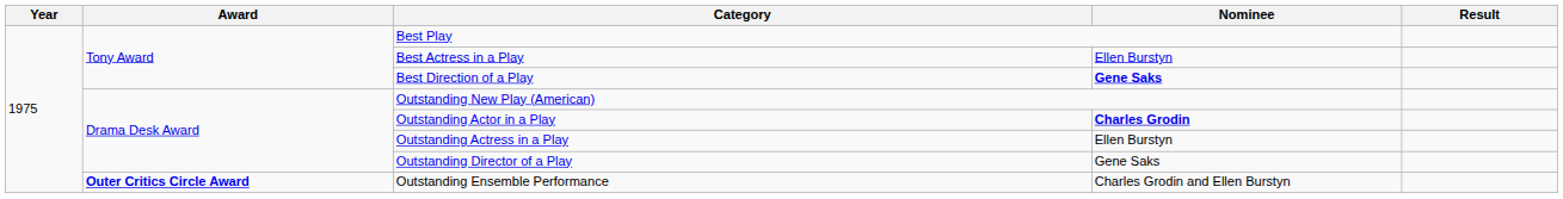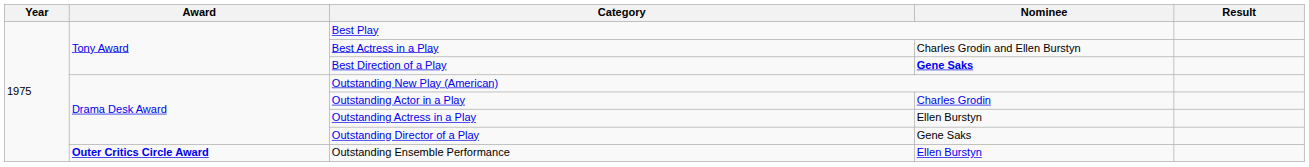 <table class="wikitable" style="width:95%;">
 <tr>
 <th style="width:5%;">Year</th>
 <th style="width:20%;">Award</th>
 <th style="width:45%;">Category</th>
 <th style="width:20%;">Nominee</th>
 <th style="width:10%;">Result</th>
 </tr>
 <tr>
 <td rowspan="8">1975</td>
 <td rowspan="3"><a href='#'>Tony Award</a></td>
 <td colspan="2"><a href='#'>Best Play</a></td>
 <td></td>
 </tr>
 <tr>
 <td><a href='#'>Best Actress in a Play</a></td>
-<td><a href='#'>Ellen Burstyn</a></td>
+<td>Charles Grodin and Ellen Burstyn</td>
 <td></td>
 </tr>
 <tr>
 <td><a href='#'>Best Direction of a Play</a></td>
 <td><strong><a href='#'>Gene Saks</a></strong></td>
 <td></td>
 </tr>
 <tr>
 <td rowspan="4"><a href='#'>Drama Desk Award</a></td>
 <td colspan="2"><a href='#'>Outstanding New Play (American)</a></td>
 <td></td>
 </tr>
 <tr>
 <td><a href='#'>Outstanding Actor in a Play</a></td>
-<td><strong><a href='#'>Charles Grodin</a></strong></td>
+<td><a href='#'>Charles Grodin</a></td>
 <td></td>
 </tr>
 <tr>
 <td><a href='#'>Outstanding Actress in a Play</a></td>
 <td>Ellen Burstyn</td>
 <td></td>
 </tr>
 <tr>
 <td><a href='#'>Outstanding Director of a Play</a></td>
 <td>Gene Saks</td>
 <td></td>
 </tr>
 <tr>
 <td><strong><a href='#'>Outer Critics Circle Award</a></strong></td>
 <td>Outstanding Ensemble Performance</td>
-<td>Charles Grodin and Ellen Burstyn</td>
+<td><a href='#'>Ellen Burstyn</a></td>
 <td></td>
 </tr>
 </table>
